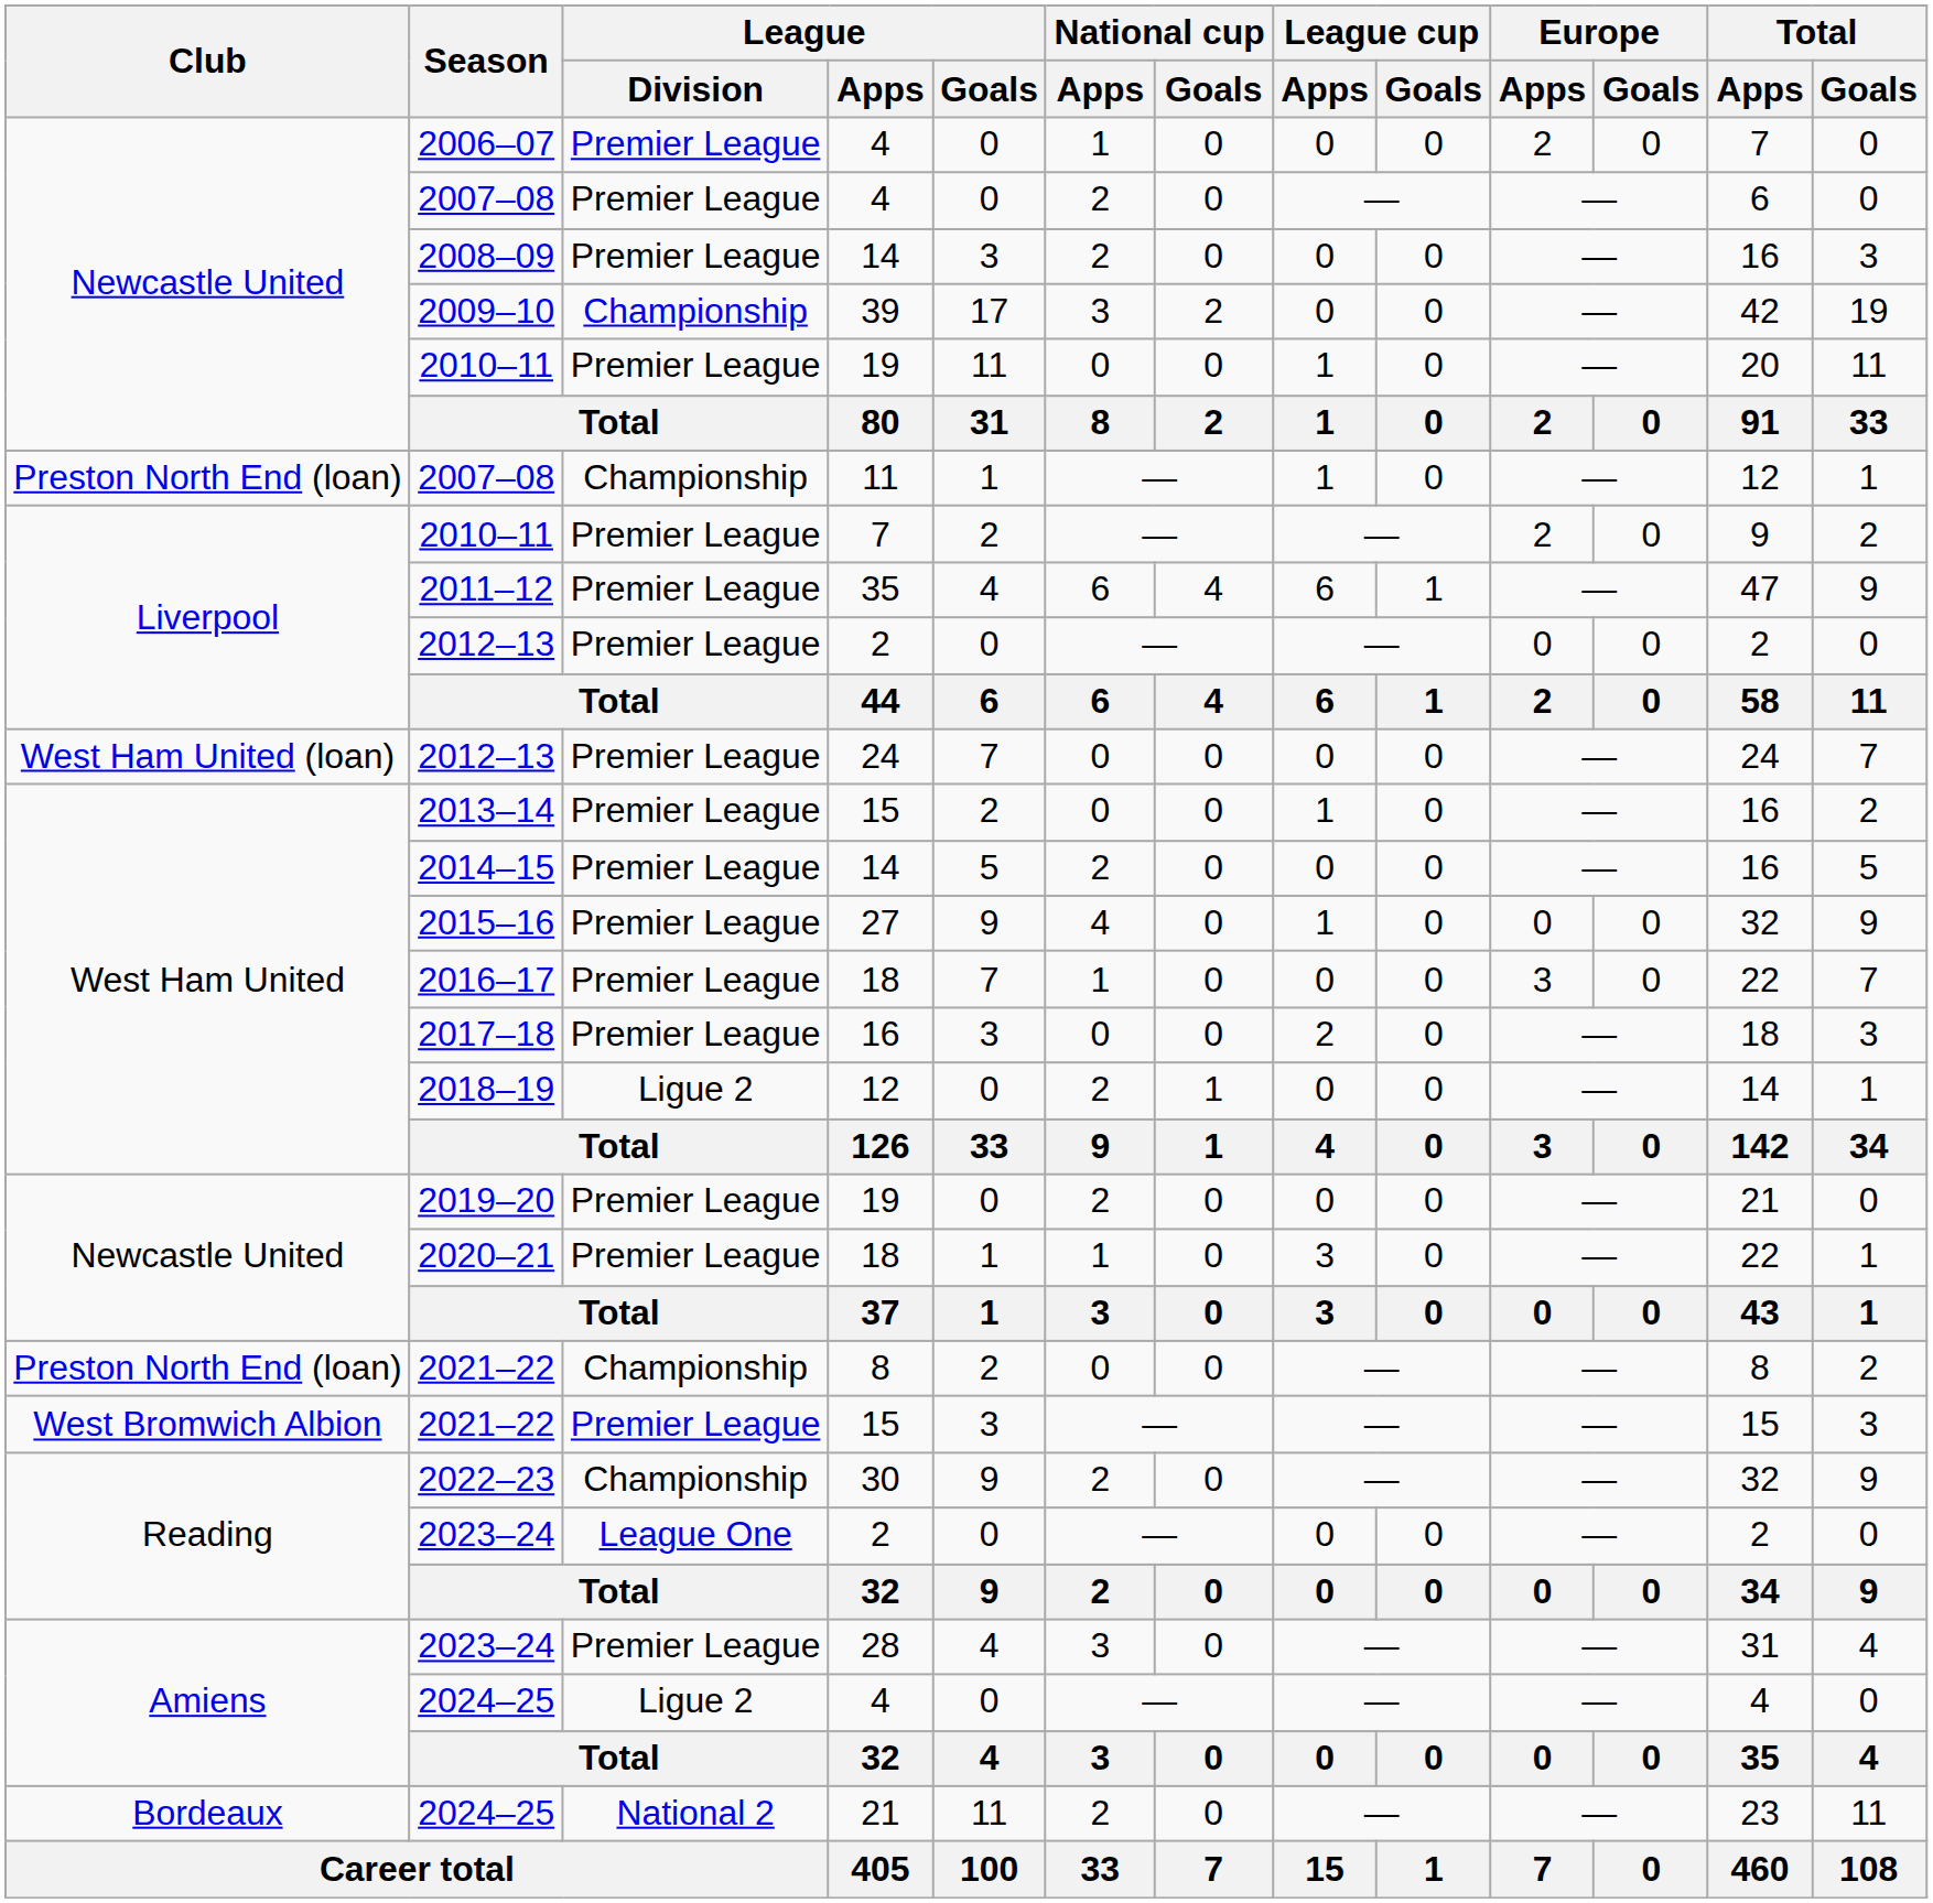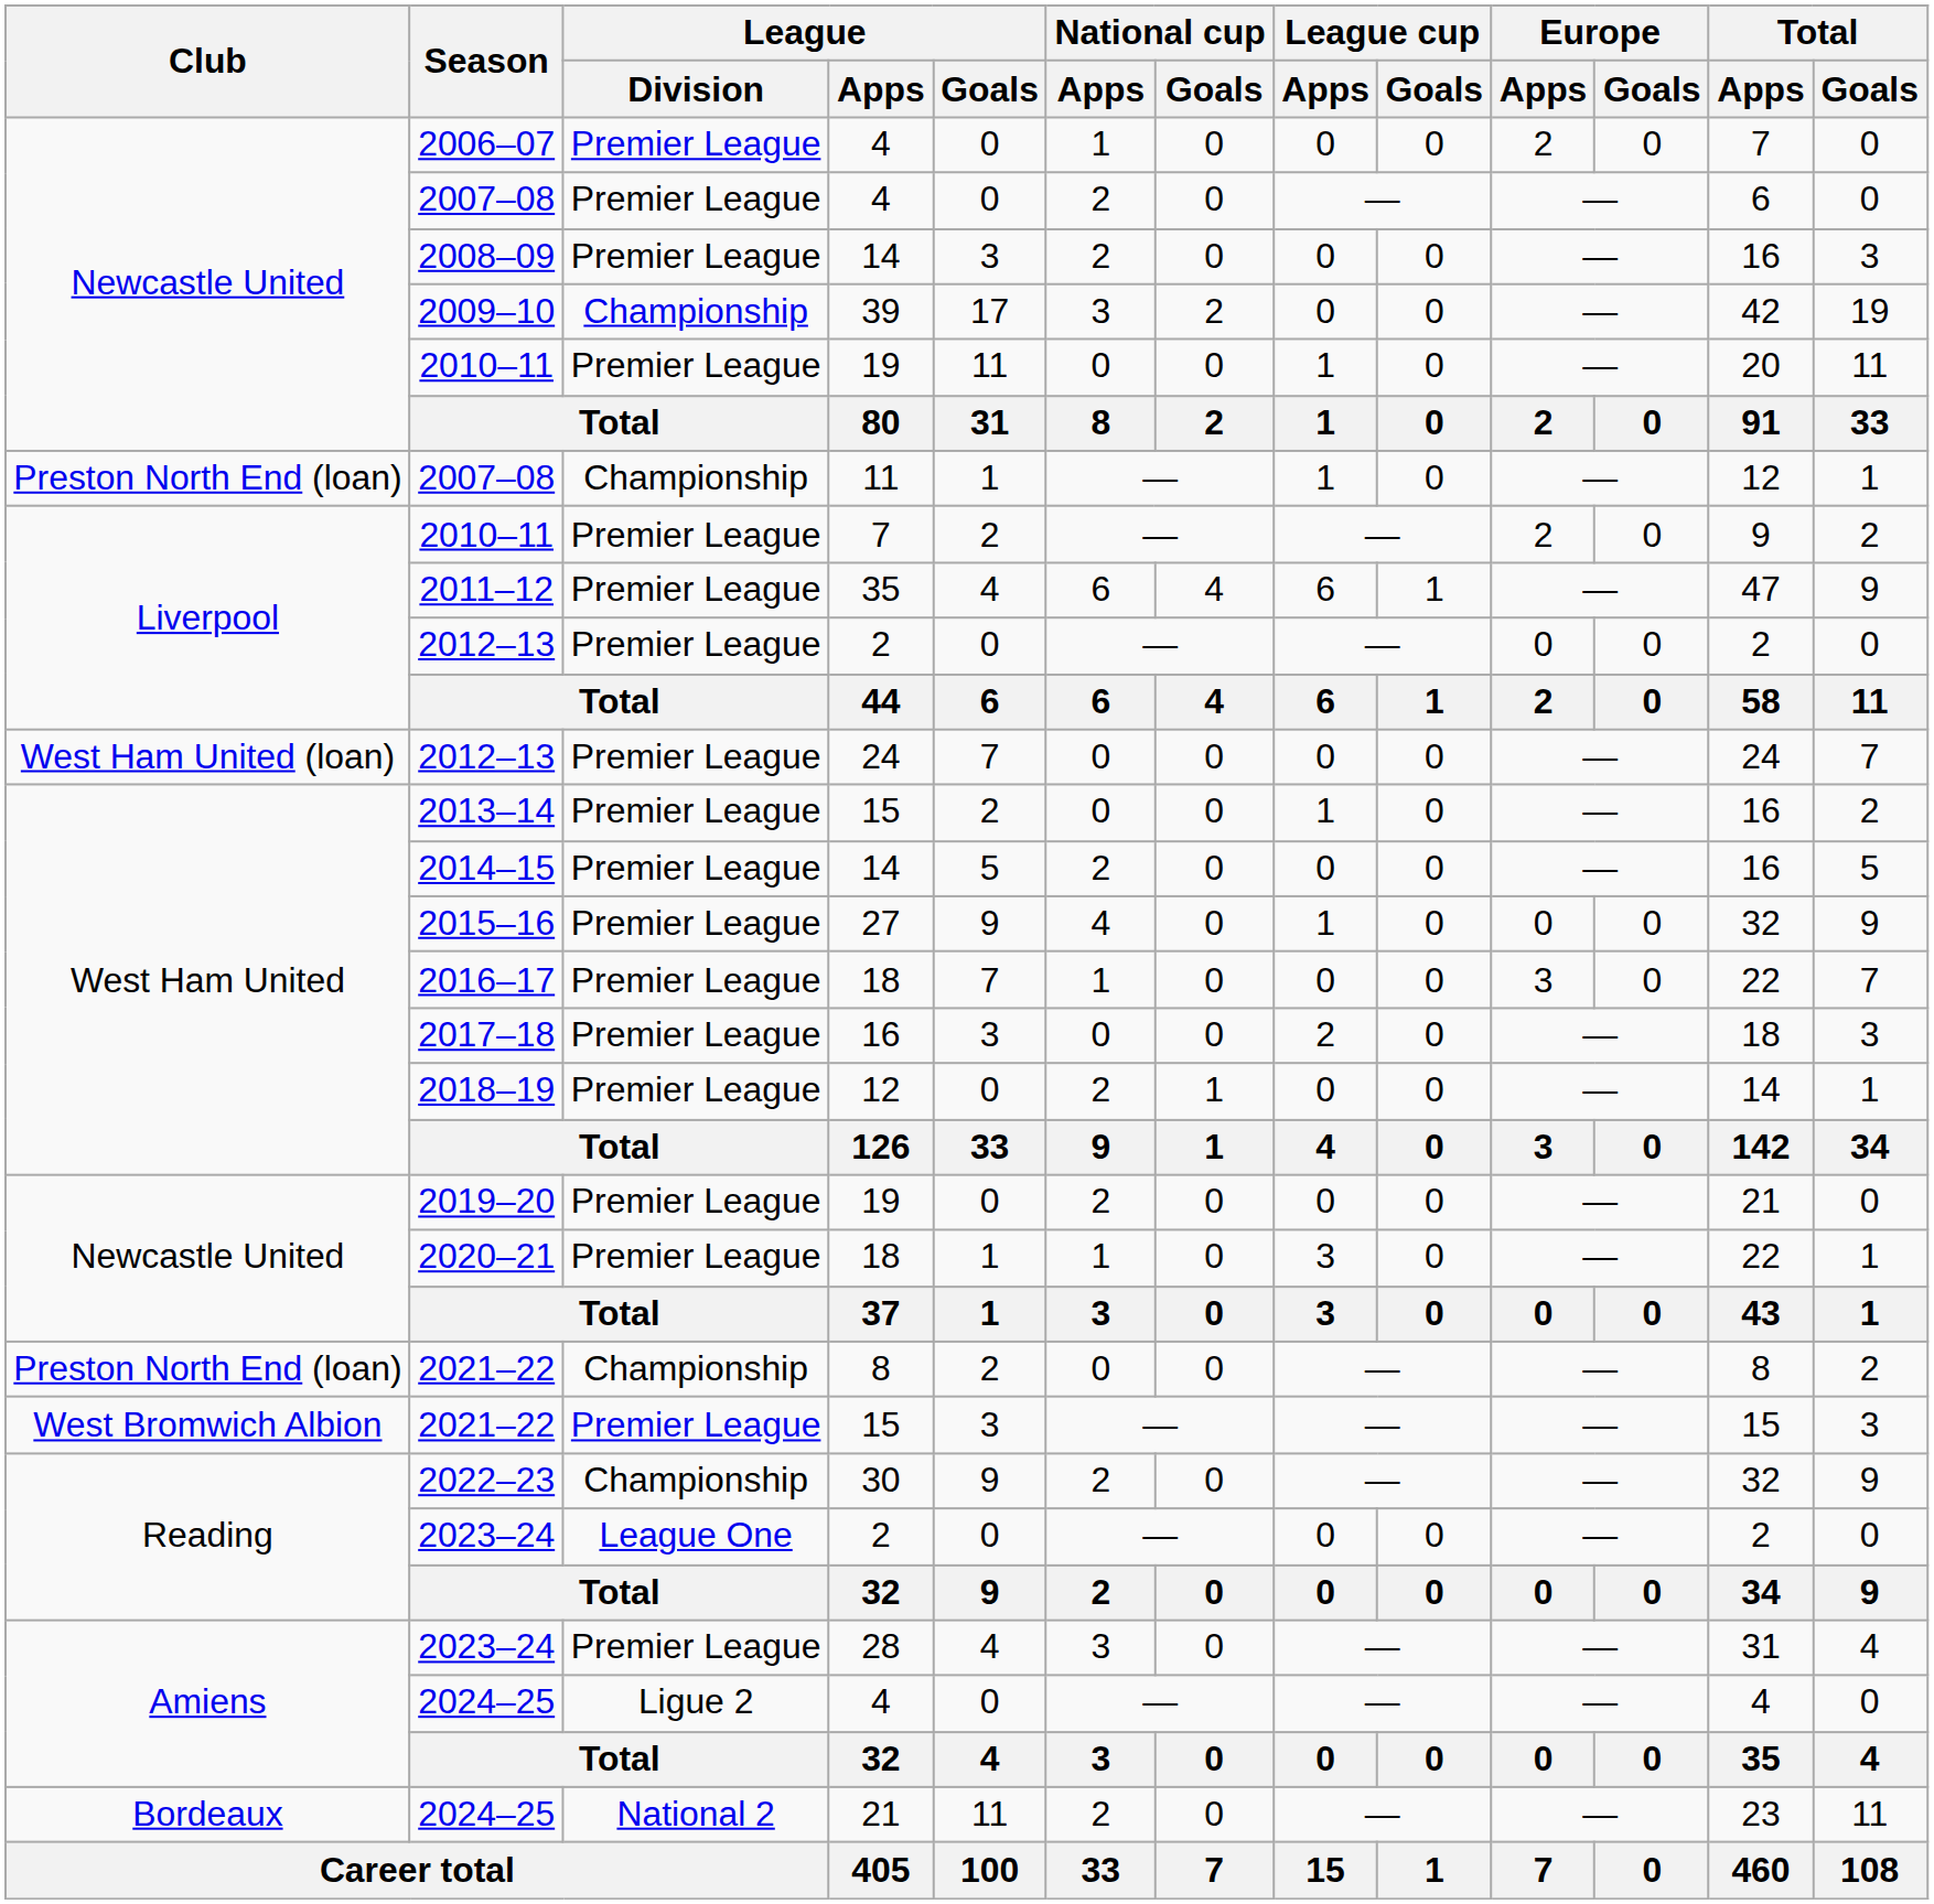 <table class=wikitable style=text-align:center>
 <tr>
 <th rowspan=2>Club</th>
 <th rowspan=2>Season</th>
 <th colspan=3>League</th>
 <th colspan=2>National cup</th>
 <th colspan=2>League cup</th>
 <th colspan=2>Europe</th>
 <th colspan=2>Total</th>
 </tr>
 <tr>
 <th>Division</th>
 <th>Apps</th>
 <th>Goals</th>
 <th>Apps</th>
 <th>Goals</th>
 <th>Apps</th>
 <th>Goals</th>
 <th>Apps</th>
 <th>Goals</th>
 <th>Apps</th>
 <th>Goals</th>
 </tr>
 <tr>
 <td rowspan=6><a href='#'>Newcastle United</a></td>
 <td><a href='#'>2006–07</a></td>
 <td><a href='#'>Premier League</a></td>
 <td>4</td>
 <td>0</td>
 <td>1</td>
 <td>0</td>
 <td>0</td>
 <td>0</td>
 <td>2</td>
 <td>0</td>
 <td>7</td>
 <td>0</td>
 </tr>
 <tr>
 <td><a href='#'>2007–08</a></td>
 <td>Premier League</td>
 <td>4</td>
 <td>0</td>
 <td>2</td>
 <td>0</td>
 <td colspan=2>—</td>
 <td colspan=2>—</td>
 <td>6</td>
 <td>0</td>
 </tr>
 <tr>
 <td><a href='#'>2008–09</a></td>
 <td>Premier League</td>
 <td>14</td>
 <td>3</td>
 <td>2</td>
 <td>0</td>
 <td>0</td>
 <td>0</td>
 <td colspan=2>—</td>
 <td>16</td>
 <td>3</td>
 </tr>
 <tr>
 <td><a href='#'>2009–10</a></td>
 <td><a href='#'>Championship</a></td>
 <td>39</td>
 <td>17</td>
 <td>3</td>
 <td>2</td>
 <td>0</td>
 <td>0</td>
 <td colspan=2>—</td>
 <td>42</td>
 <td>19</td>
 </tr>
 <tr>
 <td><a href='#'>2010–11</a></td>
 <td>Premier League</td>
 <td>19</td>
 <td>11</td>
 <td>0</td>
 <td>0</td>
 <td>1</td>
 <td>0</td>
 <td colspan=2>—</td>
 <td>20</td>
 <td>11</td>
 </tr>
 <tr>
 <th colspan=2>Total</th>
 <th>80</th>
 <th>31</th>
 <th>8</th>
 <th>2</th>
 <th>1</th>
 <th>0</th>
 <th>2</th>
 <th>0</th>
 <th>91</th>
 <th>33</th>
 </tr>
 <tr>
 <td><a href='#'>Preston North End</a> (loan)</td>
 <td><a href='#'>2007–08</a></td>
 <td>Championship</td>
 <td>11</td>
 <td>1</td>
 <td colspan=2>—</td>
 <td>1</td>
 <td>0</td>
 <td colspan=2>—</td>
 <td>12</td>
 <td>1</td>
 </tr>
 <tr>
 <td rowspan=4><a href='#'>Liverpool</a></td>
 <td><a href='#'>2010–11</a></td>
 <td>Premier League</td>
 <td>7</td>
 <td>2</td>
 <td colspan=2>—</td>
 <td colspan=2>—</td>
 <td>2</td>
 <td>0</td>
 <td>9</td>
 <td>2</td>
 </tr>
 <tr>
 <td><a href='#'>2011–12</a></td>
 <td>Premier League</td>
 <td>35</td>
 <td>4</td>
 <td>6</td>
 <td>4</td>
 <td>6</td>
 <td>1</td>
 <td colspan=2>—</td>
 <td>47</td>
 <td>9</td>
 </tr>
 <tr>
 <td><a href='#'>2012–13</a></td>
 <td>Premier League</td>
 <td>2</td>
 <td>0</td>
 <td colspan=2>—</td>
 <td colspan=2>—</td>
 <td>0</td>
 <td>0</td>
 <td>2</td>
 <td>0</td>
 </tr>
 <tr>
 <th colspan=2>Total</th>
 <th>44</th>
 <th>6</th>
 <th>6</th>
 <th>4</th>
 <th>6</th>
 <th>1</th>
 <th>2</th>
 <th>0</th>
 <th>58</th>
 <th>11</th>
 </tr>
 <tr>
 <td><a href='#'>West Ham United</a> (loan)</td>
 <td><a href='#'>2012–13</a></td>
 <td>Premier League</td>
 <td>24</td>
 <td>7</td>
 <td>0</td>
 <td>0</td>
 <td>0</td>
 <td>0</td>
 <td colspan=2>—</td>
 <td>24</td>
 <td>7</td>
 </tr>
 <tr>
 <td rowspan=7>West Ham United</td>
 <td><a href='#'>2013–14</a></td>
 <td>Premier League</td>
 <td>15</td>
 <td>2</td>
 <td>0</td>
 <td>0</td>
 <td>1</td>
 <td>0</td>
 <td colspan=2>—</td>
 <td>16</td>
 <td>2</td>
 </tr>
 <tr>
 <td><a href='#'>2014–15</a></td>
 <td>Premier League</td>
 <td>14</td>
 <td>5</td>
 <td>2</td>
 <td>0</td>
 <td>0</td>
 <td>0</td>
 <td colspan=2>—</td>
 <td>16</td>
 <td>5</td>
 </tr>
 <tr>
 <td><a href='#'>2015–16</a></td>
 <td>Premier League</td>
 <td>27</td>
 <td>9</td>
 <td>4</td>
 <td>0</td>
 <td>1</td>
 <td>0</td>
 <td>0</td>
 <td>0</td>
 <td>32</td>
 <td>9</td>
 </tr>
 <tr>
 <td><a href='#'>2016–17</a></td>
 <td>Premier League</td>
 <td>18</td>
 <td>7</td>
 <td>1</td>
 <td>0</td>
 <td>0</td>
 <td>0</td>
 <td>3</td>
 <td>0</td>
 <td>22</td>
 <td>7</td>
 </tr>
 <tr>
 <td><a href='#'>2017–18</a></td>
 <td>Premier League</td>
 <td>16</td>
 <td>3</td>
 <td>0</td>
 <td>0</td>
 <td>2</td>
 <td>0</td>
 <td colspan=2>—</td>
 <td>18</td>
 <td>3</td>
 </tr>
 <tr>
 <td><a href='#'>2018–19</a></td>
-<td>Ligue 2</td>
+<td>Premier League</td>
 <td>12</td>
 <td>0</td>
 <td>2</td>
 <td>1</td>
 <td>0</td>
 <td>0</td>
 <td colspan=2>—</td>
 <td>14</td>
 <td>1</td>
 </tr>
 <tr>
 <th colspan=2>Total</th>
 <th>126</th>
 <th>33</th>
 <th>9</th>
 <th>1</th>
 <th>4</th>
 <th>0</th>
 <th>3</th>
 <th>0</th>
 <th>142</th>
 <th>34</th>
 </tr>
 <tr>
 <td rowspan=3>Newcastle United</td>
 <td><a href='#'>2019–20</a></td>
 <td>Premier League</td>
 <td>19</td>
 <td>0</td>
 <td>2</td>
 <td>0</td>
 <td>0</td>
 <td>0</td>
 <td colspan=2>—</td>
 <td>21</td>
 <td>0</td>
 </tr>
 <tr>
 <td><a href='#'>2020–21</a></td>
 <td>Premier League</td>
 <td>18</td>
 <td>1</td>
 <td>1</td>
 <td>0</td>
 <td>3</td>
 <td>0</td>
 <td colspan=2>—</td>
 <td>22</td>
 <td>1</td>
 </tr>
 <tr>
 <th colspan=2>Total</th>
 <th>37</th>
 <th>1</th>
 <th>3</th>
 <th>0</th>
 <th>3</th>
 <th>0</th>
 <th>0</th>
 <th>0</th>
 <th>43</th>
 <th>1</th>
 </tr>
 <tr>
 <td><a href='#'>Preston North End</a> (loan)</td>
 <td><a href='#'>2021–22</a></td>
 <td>Championship</td>
 <td>8</td>
 <td>2</td>
 <td>0</td>
 <td>0</td>
 <td colspan=2>—</td>
 <td colspan=2>—</td>
 <td>8</td>
 <td>2</td>
 </tr>
 <tr>
 <td><a href='#'>West Bromwich Albion</a></td>
 <td><a href='#'>2021–22</a></td>
 <td><a href='#'>Premier League</a></td>
 <td>15</td>
 <td>3</td>
 <td colspan=2>—</td>
 <td colspan=2>—</td>
 <td colspan=2>—</td>
 <td>15</td>
 <td>3</td>
 </tr>
 <tr>
 <td rowspan=3>Reading</td>
 <td><a href='#'>2022–23</a></td>
 <td>Championship</td>
 <td>30</td>
 <td>9</td>
 <td>2</td>
 <td>0</td>
 <td colspan=2>—</td>
 <td colspan=2>—</td>
 <td>32</td>
 <td>9</td>
 </tr>
 <tr>
 <td><a href='#'>2023–24</a></td>
 <td><a href='#'>League One</a></td>
 <td>2</td>
 <td>0</td>
 <td colspan=2>—</td>
 <td>0</td>
 <td>0</td>
 <td colspan=2>—</td>
 <td>2</td>
 <td>0</td>
 </tr>
 <tr>
 <th colspan=2>Total</th>
 <th>32</th>
 <th>9</th>
 <th>2</th>
 <th>0</th>
 <th>0</th>
 <th>0</th>
 <th>0</th>
 <th>0</th>
 <th>34</th>
 <th>9</th>
 </tr>
 <tr>
 <td rowspan=3><a href='#'>Amiens</a></td>
 <td><a href='#'>2023–24</a></td>
 <td>Premier League</td>
 <td>28</td>
 <td>4</td>
 <td>3</td>
 <td>0</td>
 <td colspan=2>—</td>
 <td colspan=2>—</td>
 <td>31</td>
 <td>4</td>
 </tr>
 <tr>
 <td><a href='#'>2024–25</a></td>
 <td>Ligue 2</td>
 <td>4</td>
 <td>0</td>
 <td colspan=2>—</td>
 <td colspan=2>—</td>
 <td colspan=2>—</td>
 <td>4</td>
 <td>0</td>
 </tr>
 <tr>
 <th colspan=2>Total</th>
 <th>32</th>
 <th>4</th>
 <th>3</th>
 <th>0</th>
 <th>0</th>
 <th>0</th>
 <th>0</th>
 <th>0</th>
 <th>35</th>
 <th>4</th>
 </tr>
 <tr>
 <td><a href='#'>Bordeaux</a></td>
 <td><a href='#'>2024–25</a></td>
 <td><a href='#'>National 2</a></td>
 <td>21</td>
 <td>11</td>
 <td>2</td>
 <td>0</td>
 <td colspan=2>—</td>
 <td colspan=2>—</td>
 <td>23</td>
 <td>11</td>
 </tr>
 <tr>
 <th colspan=3>Career total</th>
 <th>405</th>
 <th>100</th>
 <th>33</th>
 <th>7</th>
 <th>15</th>
 <th>1</th>
 <th>7</th>
 <th>0</th>
 <th>460</th>
 <th>108</th>
 </tr>
 </table>
